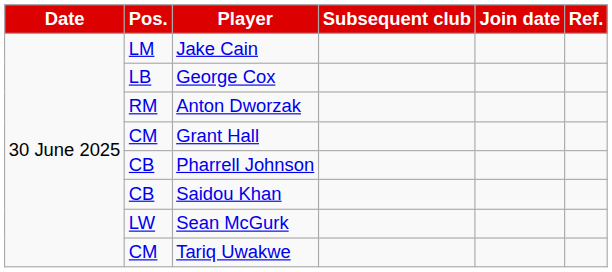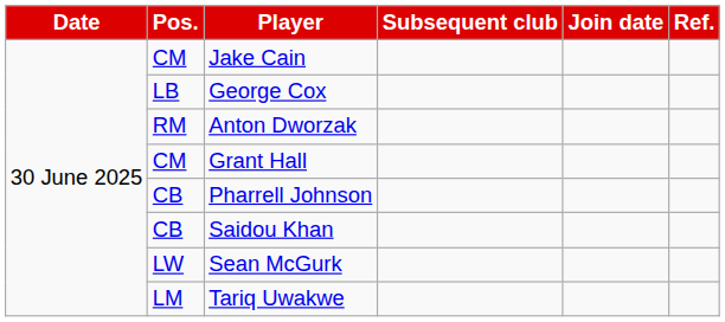 <table class="wikitable plainrowheaders sortable">
 <tr>
 <th style="background:#DD0000;color:#fff;">Date</th>
 <th style="background:#DD0000;color:#fff;">Pos.</th>
 <th style="background:#DD0000;color:#fff;">Player</th>
 <th style="background:#DD0000;color:#fff;">Subsequent club</th>
 <th style="background:#DD0000;color:#fff;">Join date</th>
 <th style="background:#DD0000;color:#fff;">Ref.</th>
 </tr>
 <tr>
 <td rowspan="8">30 June 2025</td>
-<td><a href='#'>LM</a></td>
+<td><a href='#'>CM</a></td>
 <td> <a href='#'>Jake Cain</a></td>
 <td></td>
 <td></td>
 <td></td>
 </tr>
 <tr>
 <td><a href='#'>LB</a></td>
 <td> <a href='#'>George Cox</a></td>
 <td></td>
 <td></td>
 <td></td>
 </tr>
 <tr>
 <td><a href='#'>RM</a></td>
 <td> <a href='#'>Anton Dworzak</a></td>
 <td></td>
 <td></td>
 <td></td>
 </tr>
 <tr>
 <td><a href='#'>CM</a></td>
 <td> <a href='#'>Grant Hall</a></td>
 <td></td>
 <td></td>
 <td></td>
 </tr>
 <tr>
 <td><a href='#'>CB</a></td>
 <td> <a href='#'>Pharrell Johnson</a></td>
 <td></td>
 <td></td>
 <td></td>
 </tr>
 <tr>
 <td><a href='#'>CB</a></td>
 <td> <a href='#'>Saidou Khan</a></td>
 <td></td>
 <td></td>
 <td></td>
 </tr>
 <tr>
 <td><a href='#'>LW</a></td>
 <td> <a href='#'>Sean McGurk</a></td>
 <td></td>
 <td></td>
 <td></td>
 </tr>
 <tr>
-<td><a href='#'>CM</a></td>
+<td><a href='#'>LM</a></td>
 <td> <a href='#'>Tariq Uwakwe</a></td>
 <td></td>
 <td></td>
 <td></td>
 </tr>
 </table>
